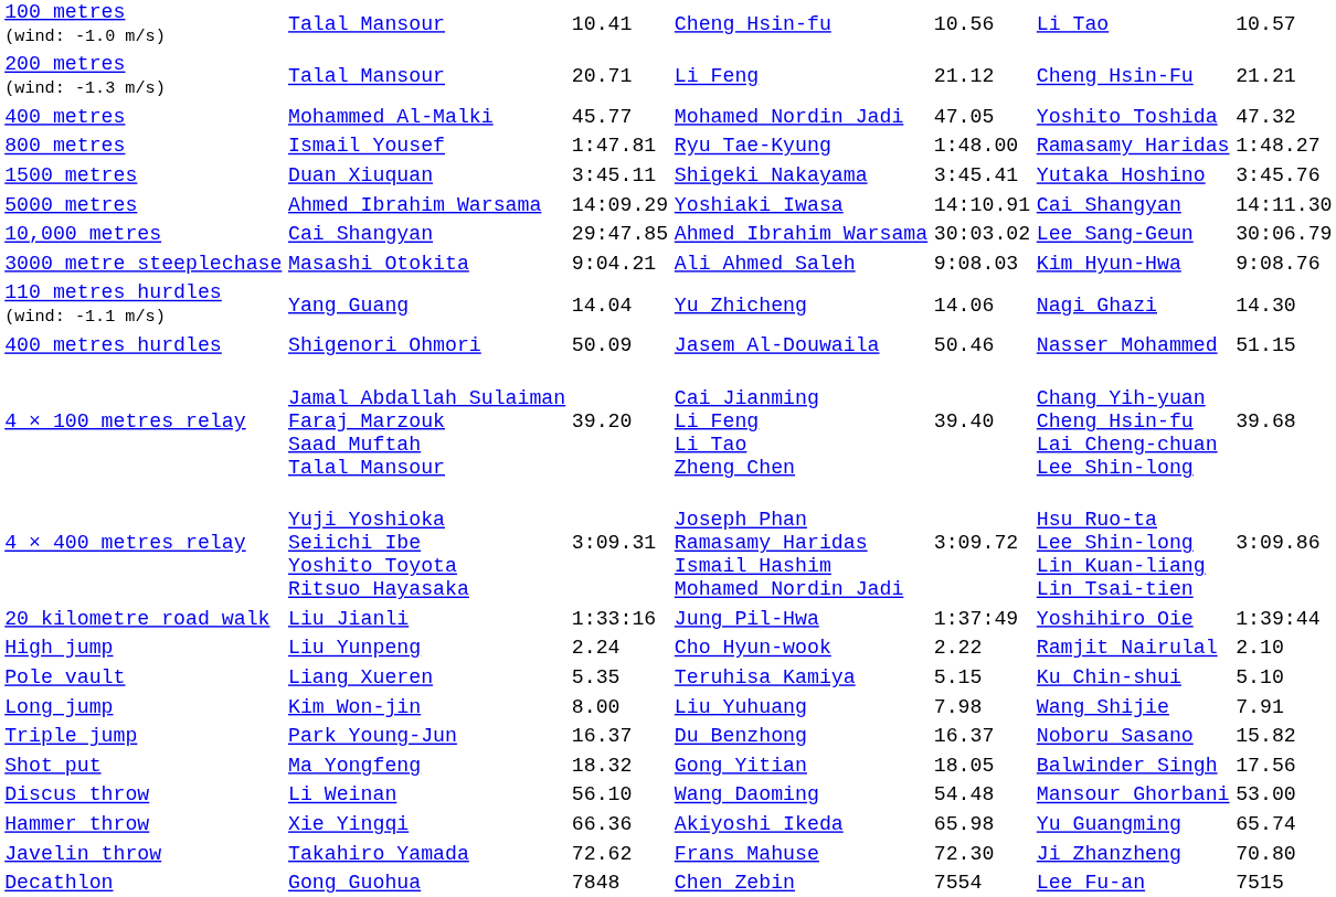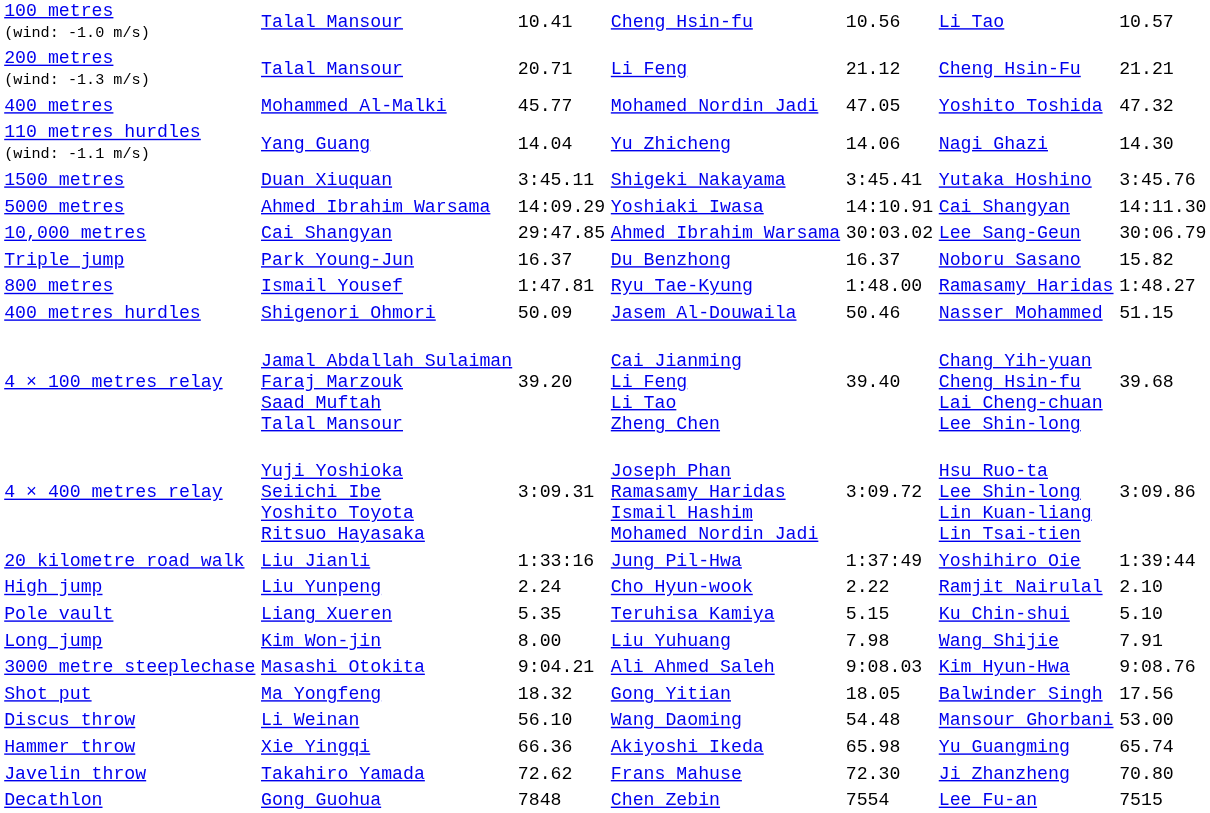 <table>
 <tr>
 <td><a href='#'>100 metres</a><br><small>(wind: -1.0 m/s)</small></td>
 <td><a href='#'>Talal Mansour</a><br> </td>
 <td>10.41</td>
 <td><a href='#'>Cheng Hsin-fu</a><br> </td>
 <td>10.56</td>
 <td><a href='#'>Li Tao</a><br> </td>
 <td>10.57</td>
 </tr>
 <tr>
 <td><a href='#'>200 metres</a><br><small>(wind: -1.3 m/s)</small></td>
 <td><a href='#'>Talal Mansour</a><br> </td>
 <td>20.71</td>
 <td><a href='#'>Li Feng</a><br> </td>
 <td>21.12</td>
 <td><a href='#'>Cheng Hsin-Fu</a><br> </td>
 <td>21.21</td>
 </tr>
 <tr>
 <td><a href='#'>400 metres</a></td>
 <td><a href='#'>Mohammed Al-Malki</a><br> </td>
 <td>45.77</td>
 <td><a href='#'>Mohamed Nordin Jadi</a><br> </td>
 <td>47.05</td>
 <td><a href='#'>Yoshito Toshida</a><br> </td>
 <td>47.32</td>
 </tr>
 <tr>
-<td><a href='#'>800 metres</a></td>
-<td><a href='#'>Ismail Yousef</a><br> </td>
-<td>1:47.81</td>
-<td><a href='#'>Ryu Tae-Kyung</a><br> </td>
-<td>1:48.00</td>
-<td><a href='#'>Ramasamy Haridas</a><br> </td>
-<td>1:48.27</td>
+<td><a href='#'>110 metres hurdles</a><br><small>(wind: -1.1 m/s)</small></td>
+<td><a href='#'>Yang Guang</a><br> </td>
+<td>14.04</td>
+<td><a href='#'>Yu Zhicheng</a><br> </td>
+<td>14.06</td>
+<td><a href='#'>Nagi Ghazi</a><br> </td>
+<td>14.30</td>
 </tr>
 <tr>
 <td><a href='#'>1500 metres</a></td>
 <td><a href='#'>Duan Xiuquan</a><br> </td>
 <td>3:45.11</td>
 <td><a href='#'>Shigeki Nakayama</a><br> </td>
 <td>3:45.41</td>
 <td><a href='#'>Yutaka Hoshino</a><br> </td>
 <td>3:45.76</td>
 </tr>
 <tr>
 <td><a href='#'>5000 metres</a></td>
 <td><a href='#'>Ahmed Ibrahim Warsama</a><br> </td>
 <td>14:09.29</td>
 <td><a href='#'>Yoshiaki Iwasa</a><br> </td>
 <td>14:10.91</td>
 <td><a href='#'>Cai Shangyan</a><br> </td>
 <td>14:11.30</td>
 </tr>
 <tr>
 <td><a href='#'>10,000 metres</a></td>
 <td><a href='#'>Cai Shangyan</a><br> </td>
 <td>29:47.85</td>
 <td><a href='#'>Ahmed Ibrahim Warsama</a><br> </td>
 <td>30:03.02</td>
 <td><a href='#'>Lee Sang-Geun</a><br> </td>
 <td>30:06.79</td>
 </tr>
 <tr>
-<td><a href='#'>3000 metre steeplechase</a></td>
-<td><a href='#'>Masashi Otokita</a><br> </td>
-<td>9:04.21</td>
-<td><a href='#'>Ali Ahmed Saleh</a><br> </td>
-<td>9:08.03</td>
-<td><a href='#'>Kim Hyun-Hwa</a><br> </td>
-<td>9:08.76</td>
+<td><a href='#'>Triple jump</a></td>
+<td><a href='#'>Park Young-Jun</a><br> </td>
+<td>16.37</td>
+<td><a href='#'>Du Benzhong</a><br> </td>
+<td>16.37</td>
+<td><a href='#'>Noboru Sasano</a><br> </td>
+<td>15.82</td>
 </tr>
 <tr>
-<td><a href='#'>110 metres hurdles</a><br><small>(wind: -1.1 m/s)</small></td>
-<td><a href='#'>Yang Guang</a><br> </td>
-<td>14.04</td>
-<td><a href='#'>Yu Zhicheng</a><br> </td>
-<td>14.06</td>
-<td><a href='#'>Nagi Ghazi</a><br> </td>
-<td>14.30</td>
+<td><a href='#'>800 metres</a></td>
+<td><a href='#'>Ismail Yousef</a><br> </td>
+<td>1:47.81</td>
+<td><a href='#'>Ryu Tae-Kyung</a><br> </td>
+<td>1:48.00</td>
+<td><a href='#'>Ramasamy Haridas</a><br> </td>
+<td>1:48.27</td>
 </tr>
 <tr>
 <td><a href='#'>400 metres hurdles</a></td>
 <td><a href='#'>Shigenori Ohmori</a><br> </td>
 <td>50.09</td>
 <td><a href='#'>Jasem Al-Douwaila</a><br> </td>
 <td>50.46</td>
 <td><a href='#'>Nasser Mohammed</a><br> </td>
 <td>51.15</td>
 </tr>
 <tr>
 <td><a href='#'>4 × 100 metres relay</a></td>
 <td><br><a href='#'>Jamal Abdallah Sulaiman</a><br><a href='#'>Faraj Marzouk</a><br><a href='#'>Saad Muftah</a><br><a href='#'>Talal Mansour</a></td>
 <td>39.20</td>
 <td><br><a href='#'>Cai Jianming</a><br><a href='#'>Li Feng</a><br><a href='#'>Li Tao</a><br><a href='#'>Zheng Chen</a></td>
 <td>39.40</td>
 <td><br><a href='#'>Chang Yih-yuan</a><br><a href='#'>Cheng Hsin-fu</a><br><a href='#'>Lai Cheng-chuan</a><br><a href='#'>Lee Shin-long</a></td>
 <td>39.68</td>
 </tr>
 <tr>
 <td><a href='#'>4 × 400 metres relay</a></td>
 <td><br><a href='#'>Yuji Yoshioka</a><br><a href='#'>Seiichi Ibe</a><br><a href='#'>Yoshito Toyota</a><br><a href='#'>Ritsuo Hayasaka</a></td>
 <td>3:09.31</td>
 <td><br><a href='#'>Joseph Phan</a><br><a href='#'>Ramasamy Haridas</a><br><a href='#'>Ismail Hashim</a><br><a href='#'>Mohamed Nordin Jadi</a></td>
 <td>3:09.72</td>
 <td><br><a href='#'>Hsu Ruo-ta</a><br><a href='#'>Lee Shin-long</a><br><a href='#'>Lin Kuan-liang</a><br><a href='#'>Lin Tsai-tien</a></td>
 <td>3:09.86</td>
 </tr>
 <tr>
 <td><a href='#'>20 kilometre road walk</a></td>
 <td><a href='#'>Liu Jianli</a><br> </td>
 <td>1:33:16</td>
 <td><a href='#'>Jung Pil-Hwa</a><br> </td>
 <td>1:37:49</td>
 <td><a href='#'>Yoshihiro Oie</a><br> </td>
 <td>1:39:44</td>
 </tr>
 <tr>
 <td><a href='#'>High jump</a></td>
 <td><a href='#'>Liu Yunpeng</a><br> </td>
 <td>2.24</td>
 <td><a href='#'>Cho Hyun-wook</a><br> </td>
 <td>2.22</td>
 <td><a href='#'>Ramjit Nairulal</a><br> </td>
 <td>2.10</td>
 </tr>
 <tr>
 <td><a href='#'>Pole vault</a></td>
 <td><a href='#'>Liang Xueren</a><br> </td>
 <td>5.35</td>
 <td><a href='#'>Teruhisa Kamiya</a><br> </td>
 <td>5.15</td>
 <td><a href='#'>Ku Chin-shui</a><br> </td>
 <td>5.10</td>
 </tr>
 <tr>
 <td><a href='#'>Long jump</a></td>
 <td><a href='#'>Kim Won-jin</a><br> </td>
 <td>8.00</td>
 <td><a href='#'>Liu Yuhuang</a><br> </td>
 <td>7.98</td>
 <td><a href='#'>Wang Shijie</a><br> </td>
 <td>7.91</td>
 </tr>
 <tr>
-<td><a href='#'>Triple jump</a></td>
-<td><a href='#'>Park Young-Jun</a><br> </td>
-<td>16.37</td>
-<td><a href='#'>Du Benzhong</a><br> </td>
-<td>16.37</td>
-<td><a href='#'>Noboru Sasano</a><br> </td>
-<td>15.82</td>
+<td><a href='#'>3000 metre steeplechase</a></td>
+<td><a href='#'>Masashi Otokita</a><br> </td>
+<td>9:04.21</td>
+<td><a href='#'>Ali Ahmed Saleh</a><br> </td>
+<td>9:08.03</td>
+<td><a href='#'>Kim Hyun-Hwa</a><br> </td>
+<td>9:08.76</td>
 </tr>
 <tr>
 <td><a href='#'>Shot put</a></td>
 <td><a href='#'>Ma Yongfeng</a><br> </td>
 <td>18.32</td>
 <td><a href='#'>Gong Yitian</a><br> </td>
 <td>18.05</td>
 <td><a href='#'>Balwinder Singh</a><br> </td>
 <td>17.56</td>
 </tr>
 <tr>
 <td><a href='#'>Discus throw</a></td>
 <td><a href='#'>Li Weinan</a><br> </td>
 <td>56.10</td>
 <td><a href='#'>Wang Daoming</a><br> </td>
 <td>54.48</td>
 <td><a href='#'>Mansour Ghorbani</a><br> </td>
 <td>53.00</td>
 </tr>
 <tr>
 <td><a href='#'>Hammer throw</a></td>
 <td><a href='#'>Xie Yingqi</a><br> </td>
 <td>66.36</td>
 <td><a href='#'>Akiyoshi Ikeda</a><br> </td>
 <td>65.98</td>
 <td><a href='#'>Yu Guangming</a><br> </td>
 <td>65.74</td>
 </tr>
 <tr>
 <td><a href='#'>Javelin throw</a></td>
 <td><a href='#'>Takahiro Yamada</a><br> </td>
 <td>72.62</td>
 <td><a href='#'>Frans Mahuse</a><br> </td>
 <td>72.30</td>
 <td><a href='#'>Ji Zhanzheng</a><br> </td>
 <td>70.80</td>
 </tr>
 <tr>
 <td><a href='#'>Decathlon</a></td>
 <td><a href='#'>Gong Guohua</a><br> </td>
 <td>7848</td>
 <td><a href='#'>Chen Zebin</a><br> </td>
 <td>7554</td>
 <td><a href='#'>Lee Fu-an</a><br> </td>
 <td>7515</td>
 </tr>
 </table>
